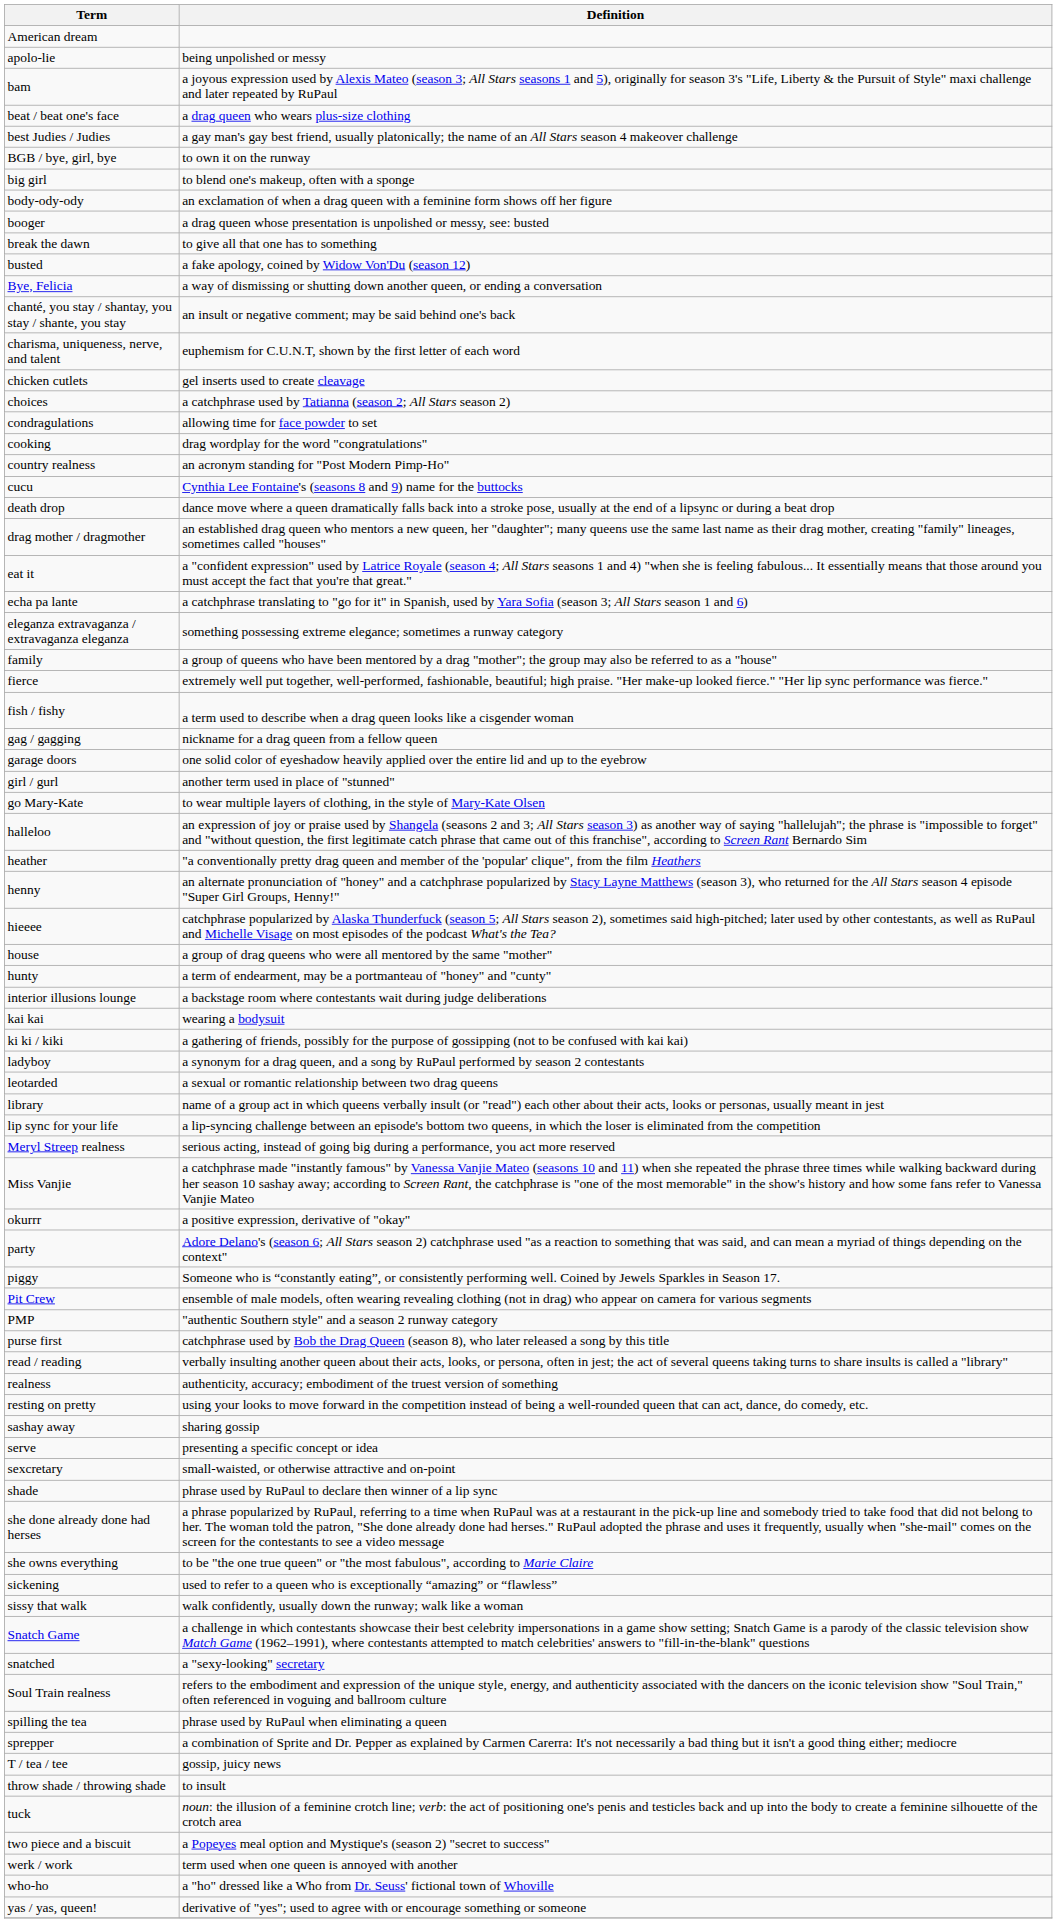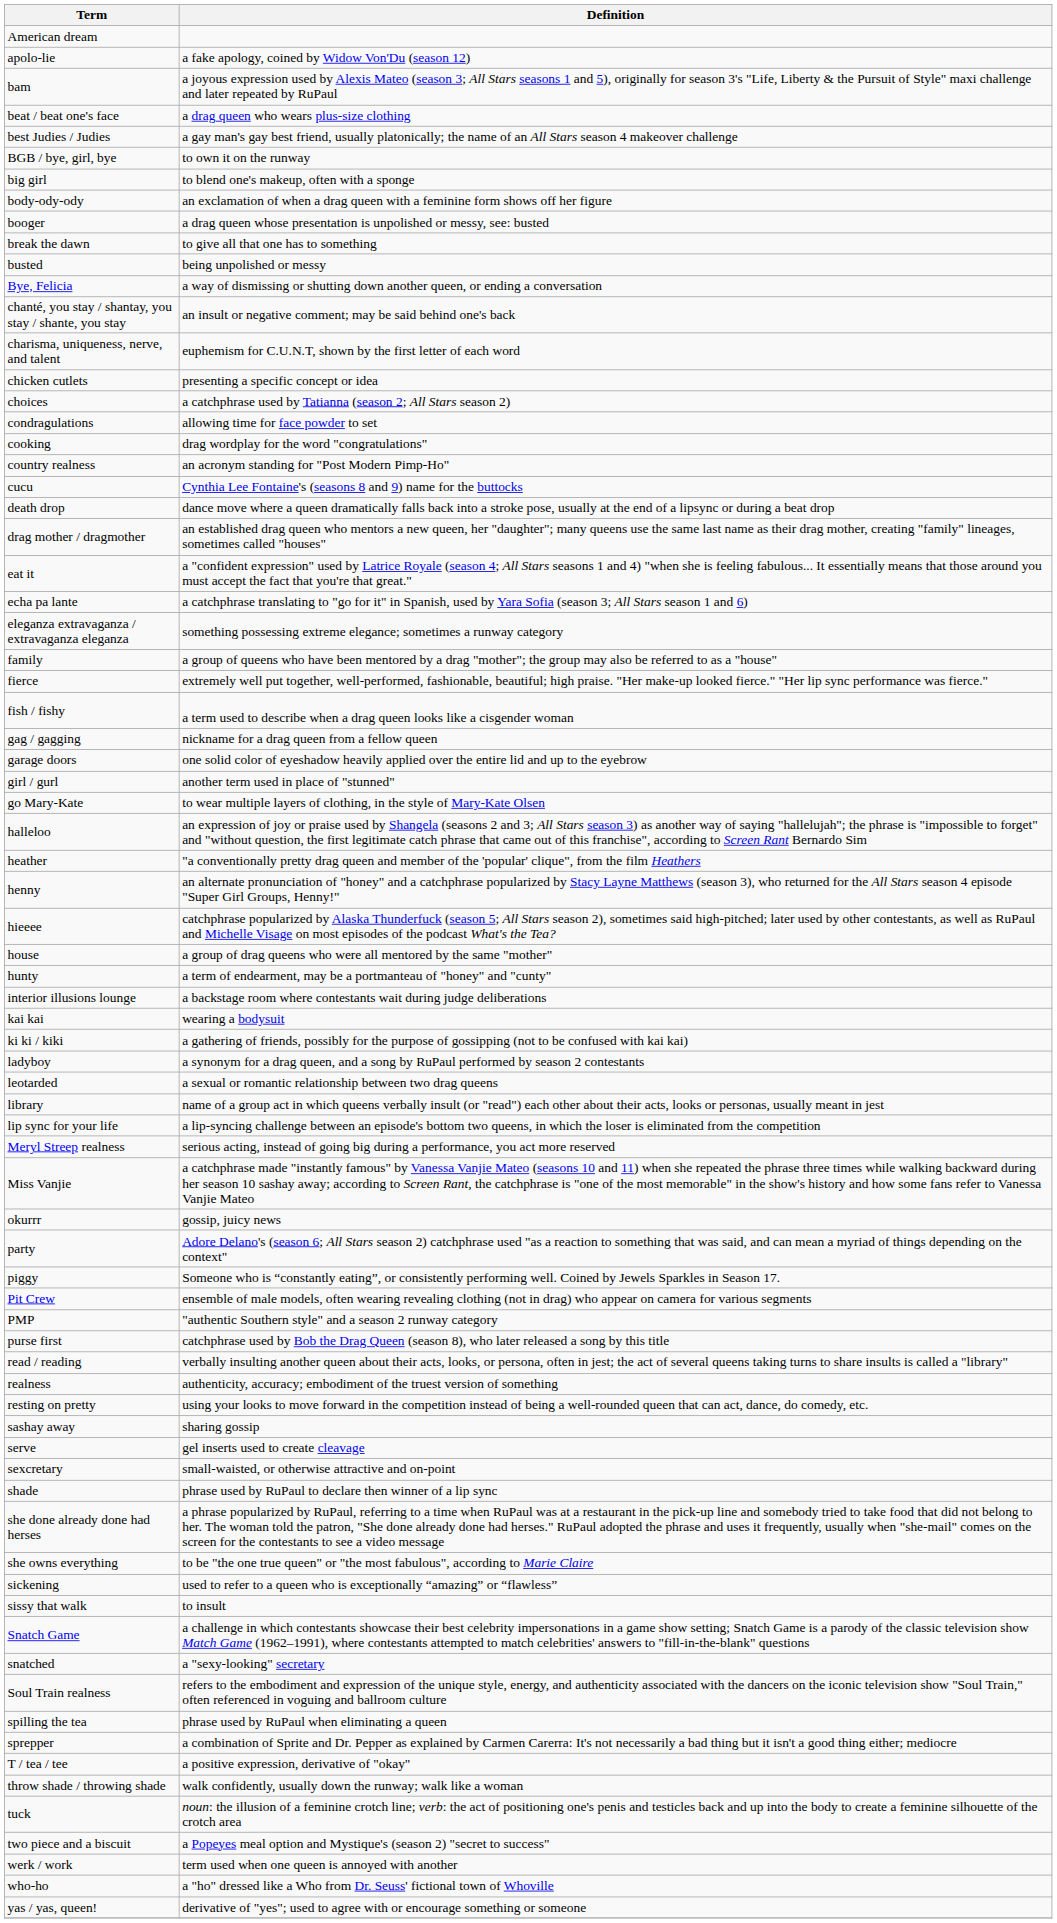 <table class="wikitable">
 <tr>
 <th>Term</th>
 <th>Definition</th>
 </tr>
 <tr>
 <td>American dream</td>
 <td></td>
 </tr>
 <tr>
 <td>apolo-lie</td>
-<td>being unpolished or messy</td>
+<td>a fake apology, coined by <a href='#'>Widow Von'Du</a> (<a href='#'>season 12</a>)</td>
 </tr>
 <tr>
 <td>bam</td>
 <td>a joyous expression used by <a href='#'>Alexis Mateo</a> (<a href='#'>season 3</a>; <em>All Stars</em> <a href='#'>seasons 1</a> and <a href='#'>5</a>), originally for season 3's "Life, Liberty & the Pursuit of Style" maxi challenge and later repeated by RuPaul</td>
 </tr>
 <tr>
 <td>beat / beat one's face</td>
 <td>a <a href='#'>drag queen</a> who wears <a href='#'>plus-size clothing</a></td>
 </tr>
 <tr>
 <td>best Judies / Judies</td>
 <td>a gay man's gay best friend, usually platonically; the name of an <em>All Stars</em> season 4 makeover challenge</td>
 </tr>
 <tr>
 <td>BGB / bye, girl, bye</td>
 <td>to own it on the runway</td>
 </tr>
 <tr>
 <td>big girl</td>
 <td>to blend one's makeup, often with a sponge</td>
 </tr>
 <tr>
 <td>body-ody-ody</td>
 <td>an exclamation of when a drag queen with a feminine form shows off her figure</td>
 </tr>
 <tr>
 <td>booger</td>
 <td>a drag queen whose presentation is unpolished or messy, see: busted</td>
 </tr>
 <tr>
 <td>break the dawn</td>
 <td>to give all that one has to something</td>
 </tr>
 <tr>
 <td>busted</td>
-<td>a fake apology, coined by <a href='#'>Widow Von'Du</a> (<a href='#'>season 12</a>)</td>
+<td>being unpolished or messy</td>
 </tr>
 <tr>
 <td><a href='#'>Bye, Felicia</a></td>
 <td>a way of dismissing or shutting down another queen, or ending a conversation</td>
 </tr>
 <tr>
 <td>chanté, you stay / shantay, you stay / shante, you stay</td>
 <td>an insult or negative comment; may be said behind one's back</td>
 </tr>
 <tr>
 <td>charisma, uniqueness, nerve, and talent</td>
 <td>euphemism for C.U.N.T, shown by the first letter of each word</td>
 </tr>
 <tr>
 <td>chicken cutlets</td>
-<td>gel inserts used to create <a href='#'>cleavage</a></td>
+<td>presenting a specific concept or idea</td>
 </tr>
 <tr>
 <td>choices</td>
 <td>a catchphrase used by <a href='#'>Tatianna</a> (<a href='#'>season 2</a>; <em>All Stars</em> season 2)</td>
 </tr>
 <tr>
 <td>condragulations</td>
 <td>allowing time for <a href='#'>face powder</a> to set</td>
 </tr>
 <tr>
 <td>cooking</td>
 <td>drag wordplay for the word "congratulations"</td>
 </tr>
 <tr>
 <td>country realness</td>
 <td>an acronym standing for "Post Modern Pimp-Ho"</td>
 </tr>
 <tr>
 <td>cucu</td>
 <td><a href='#'>Cynthia Lee Fontaine</a>'s (<a href='#'>seasons 8</a> and <a href='#'>9</a>) name for the <a href='#'>buttocks</a></td>
 </tr>
 <tr>
 <td>death drop</td>
 <td>dance move where a queen dramatically falls back into a stroke pose, usually at the end of a lipsync or during a beat drop</td>
 </tr>
 <tr>
 <td>drag mother / dragmother</td>
 <td>an established drag queen who mentors a new queen, her "daughter"; many queens use the same last name as their drag mother, creating "family" lineages, sometimes called "houses"</td>
 </tr>
 <tr>
 <td>eat it</td>
 <td>a "confident expression" used by <a href='#'>Latrice Royale</a> (<a href='#'>season 4</a>; <em>All Stars</em> seasons 1 and 4) "when she is feeling fabulous... It essentially means that those around you must accept the fact that you're that great."</td>
 </tr>
 <tr>
 <td>echa pa lante</td>
 <td>a catchphrase translating to "go for it" in Spanish, used by <a href='#'>Yara Sofia</a> (season 3; <em>All Stars</em> season 1 and <a href='#'>6</a>)</td>
 </tr>
 <tr>
 <td>eleganza extravaganza / extravaganza eleganza</td>
 <td>something possessing extreme elegance; sometimes a runway category</td>
 </tr>
 <tr>
 <td>family</td>
 <td>a group of queens who have been mentored by a drag "mother"; the group may also be referred to as a "house"</td>
 </tr>
 <tr>
 <td>fierce</td>
 <td>extremely well put together, well-performed, fashionable, beautiful; high praise. "Her make-up looked fierce." "Her lip sync performance was fierce."</td>
 </tr>
 <tr>
 <td>fish / fishy</td>
 <td><br>a term used to describe when a drag queen looks like a cisgender woman</td>
 </tr>
 <tr>
 <td>gag / gagging</td>
 <td>nickname for a drag queen from a fellow queen</td>
 </tr>
 <tr>
 <td>garage doors</td>
 <td>one solid color of eyeshadow heavily applied over the entire lid and up to the eyebrow</td>
 </tr>
 <tr>
 <td>girl / gurl</td>
 <td>another term used in place of "stunned"</td>
 </tr>
 <tr>
 <td>go Mary-Kate</td>
 <td>to wear multiple layers of clothing, in the style of <a href='#'>Mary-Kate Olsen</a></td>
 </tr>
 <tr>
 <td>halleloo</td>
 <td>an expression of joy or praise used by <a href='#'>Shangela</a> (seasons 2 and 3; <em>All Stars</em> <a href='#'>season 3</a>) as another way of saying "hallelujah"; the phrase is "impossible to forget" and "without question, the first legitimate catch phrase that came out of this franchise", according to <em><a href='#'>Screen Rant</a></em> Bernardo Sim</td>
 </tr>
 <tr>
 <td>heather</td>
 <td>"a conventionally pretty drag queen and member of the 'popular' clique", from the film <em><a href='#'>Heathers</a></em></td>
 </tr>
 <tr>
 <td>henny</td>
 <td>an alternate pronunciation of "honey" and a catchphrase popularized by <a href='#'>Stacy Layne Matthews</a> (season 3), who returned for the <em>All Stars</em> season 4 episode "Super Girl Groups, Henny!"</td>
 </tr>
 <tr>
 <td>hieeee</td>
 <td>catchphrase popularized by <a href='#'>Alaska Thunderfuck</a> (<a href='#'>season 5</a>; <em>All Stars</em> season 2), sometimes said high-pitched; later used by other contestants, as well as RuPaul and <a href='#'>Michelle Visage</a> on most episodes of the podcast <em>What's the Tea?</em></td>
 </tr>
 <tr>
 <td>house</td>
 <td>a group of drag queens who were all mentored by the same "mother"</td>
 </tr>
 <tr>
 <td>hunty</td>
 <td>a term of endearment, may be a portmanteau of "honey" and "cunty"</td>
 </tr>
 <tr>
 <td>interior illusions lounge</td>
 <td>a backstage room where contestants wait during judge deliberations</td>
 </tr>
 <tr>
 <td>kai kai</td>
 <td>wearing a <a href='#'>bodysuit</a></td>
 </tr>
 <tr>
 <td>ki ki / kiki</td>
 <td>a gathering of friends, possibly for the purpose of gossipping (not to be confused with kai kai)</td>
 </tr>
 <tr>
 <td>ladyboy</td>
 <td>a synonym for a drag queen, and a song by RuPaul performed by season 2 contestants</td>
 </tr>
 <tr>
 <td>leotarded</td>
 <td>a sexual or romantic relationship between two drag queens</td>
 </tr>
 <tr>
 <td>library</td>
 <td>name of a group act in which queens verbally insult (or "read") each other about their acts, looks or personas, usually meant in jest</td>
 </tr>
 <tr>
 <td>lip sync for your life</td>
 <td>a lip-syncing challenge between an episode's bottom two queens, in which the loser is eliminated from the competition</td>
 </tr>
 <tr>
 <td><a href='#'>Meryl Streep</a> realness</td>
 <td>serious acting, instead of going big during a performance, you act more reserved</td>
 </tr>
 <tr>
 <td>Miss Vanjie</td>
 <td>a catchphrase made "instantly famous" by <a href='#'>Vanessa Vanjie Mateo</a> (<a href='#'>seasons 10</a> and <a href='#'>11</a>) when she repeated the phrase three times while walking backward during her season 10 sashay away; according to <em>Screen Rant</em>, the catchphrase is "one of the most memorable" in the show's history and how some fans refer to Vanessa Vanjie Mateo</td>
 </tr>
 <tr>
 <td>okurrr</td>
-<td>a positive expression, derivative of "okay"</td>
+<td>gossip, juicy news</td>
 </tr>
 <tr>
 <td>party</td>
 <td><a href='#'>Adore Delano</a>'s (<a href='#'>season 6</a>; <em>All Stars</em> season 2) catchphrase used "as a reaction to something that was said, and can mean a myriad of things depending on the context"</td>
 </tr>
 <tr>
 <td>piggy</td>
 <td>Someone who is “constantly eating”, or consistently performing well. Coined by Jewels Sparkles in Season 17.</td>
 </tr>
 <tr>
 <td><a href='#'>Pit Crew</a></td>
 <td>ensemble of male models, often wearing revealing clothing (not in drag) who appear on camera for various segments</td>
 </tr>
 <tr>
 <td>PMP</td>
 <td>"authentic Southern style" and a season 2 runway category</td>
 </tr>
 <tr>
 <td>purse first</td>
 <td>catchphrase used by <a href='#'>Bob the Drag Queen</a> (season 8), who later released a song by this title</td>
 </tr>
 <tr>
 <td>read / reading</td>
 <td>verbally insulting another queen about their acts, looks, or persona, often in jest; the act of several queens taking turns to share insults is called a "library"</td>
 </tr>
 <tr>
 <td>realness</td>
 <td>authenticity, accuracy; embodiment of the truest version of something</td>
 </tr>
 <tr>
 <td>resting on pretty</td>
 <td>using your looks to move forward in the competition instead of being a well-rounded queen that can act, dance, do comedy, etc.</td>
 </tr>
 <tr>
 <td>sashay away</td>
 <td>sharing gossip</td>
 </tr>
 <tr>
 <td>serve</td>
-<td>presenting a specific concept or idea</td>
+<td>gel inserts used to create <a href='#'>cleavage</a></td>
 </tr>
 <tr>
 <td>sexcretary</td>
 <td>small-waisted, or otherwise attractive and on-point</td>
 </tr>
 <tr>
 <td>shade</td>
 <td>phrase used by RuPaul to declare then winner of a lip sync</td>
 </tr>
 <tr>
 <td>she done already done had herses</td>
 <td>a phrase popularized by RuPaul, referring to a time when RuPaul was at a restaurant in the pick-up line and somebody tried to take food that did not belong to her. The woman told the patron, "She done already done had herses." RuPaul adopted the phrase and uses it frequently, usually when "she-mail" comes on the screen for the contestants to see a video message</td>
 </tr>
 <tr>
 <td>she owns everything</td>
 <td>to be "the one true queen" or "the most fabulous", according to <em><a href='#'>Marie Claire</a></em></td>
 </tr>
 <tr>
 <td>sickening</td>
 <td>used to refer to a queen who is exceptionally “amazing” or “flawless”</td>
 </tr>
 <tr>
 <td>sissy that walk</td>
-<td>walk confidently, usually down the runway; walk like a woman</td>
+<td>to insult</td>
 </tr>
 <tr>
 <td><a href='#'>Snatch Game</a></td>
 <td>a challenge in which contestants showcase their best celebrity impersonations in a game show setting; Snatch Game is a parody of the classic television show <em><a href='#'>Match Game</a></em> (1962–1991), where contestants attempted to match celebrities' answers to "fill-in-the-blank" questions</td>
 </tr>
 <tr>
 <td>snatched</td>
 <td>a "sexy-looking" <a href='#'>secretary</a></td>
 </tr>
 <tr>
 <td>Soul Train realness</td>
 <td>refers to the embodiment and expression of the unique style, energy, and authenticity associated with the dancers on the iconic television show "Soul Train," often referenced in voguing and ballroom culture</td>
 </tr>
 <tr>
 <td>spilling the tea</td>
 <td>phrase used by RuPaul when eliminating a queen</td>
 </tr>
 <tr>
 <td>sprepper</td>
 <td>a combination of Sprite and Dr. Pepper as explained by Carmen Carerra: It's not necessarily a bad thing but it isn't a good thing either; mediocre</td>
 </tr>
 <tr>
 <td>T / tea / tee</td>
-<td>gossip, juicy news</td>
+<td>a positive expression, derivative of "okay"</td>
 </tr>
 <tr>
 <td>throw shade / throwing shade</td>
-<td>to insult</td>
+<td>walk confidently, usually down the runway; walk like a woman</td>
 </tr>
 <tr>
 <td>tuck</td>
 <td><em>noun</em>: the illusion of a feminine crotch line; <em>verb</em>: the act of positioning one's penis and testicles back and up into the body to create a feminine silhouette of the crotch area</td>
 </tr>
 <tr>
 <td>two piece and a biscuit</td>
 <td>a <a href='#'>Popeyes</a> meal option and Mystique's (season 2) "secret to success"</td>
 </tr>
 <tr>
 <td>werk / work</td>
 <td>term used when one queen is annoyed with another</td>
 </tr>
 <tr>
 <td>who-ho</td>
 <td>a "ho" dressed like a Who from <a href='#'>Dr. Seuss</a>' fictional town of <a href='#'>Whoville</a></td>
 </tr>
 <tr>
 <td>yas / yas, queen!</td>
 <td>derivative of "yes"; used to agree with or encourage something or someone</td>
 </tr>
 <tr>
 </tr>
 </table>
